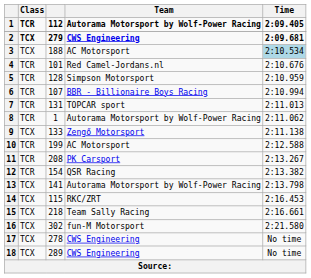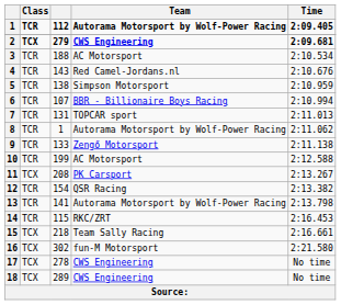 <table class="wikitable sortable" style="font-size: 85%;">
 <tr>
 <th scope="col"></th>
 <th scope="col">Class</th>
 <th scope="col"></th>
 <th scope="col">Team</th>
 <th scope="col">Time</th>
 </tr>
 <tr style="font-weight:bold">
 <th>1</th>
 <td>TCR</td>
 <td align="center">112</td>
 <td> Autorama Motorsport by Wolf-Power Racing</td>
 <td align="center">2:09.405</td>
 </tr>
 <tr>
 </tr>
 <tr style="font-weight:bold">
 <th>2</th>
 <td>TCX</td>
 <td align="center">279</td>
 <td> <a href='#'>CWS Engineering</a></td>
 <td align="center">2:09.681</td>
 </tr>
 <tr>
 <th>3</th>
-<td>TCX</td>
+<td>TCR</td>
 <td align="center">188</td>
 <td> AC Motorsport</td>
-<td align="center" style="background: lightblue;">2:10.534</td>
+<td align="center">2:10.534</td>
 </tr>
 <tr>
 <th>4</th>
 <td>TCR</td>
-<td align="center">101</td>
+<td align="center">143</td>
 <td> Red Camel-Jordans.nl</td>
 <td align="center">2:10.676</td>
 </tr>
 <tr>
 <th>5</th>
 <td>TCR</td>
-<td align="center">128</td>
+<td align="center">138</td>
 <td> Simpson Motorsport</td>
 <td align="center">2:10.959</td>
 </tr>
 <tr>
 <th>6</th>
 <td>TCR</td>
 <td align="center">107</td>
 <td> <a href='#'>BBR - Billionaire Boys Racing</a></td>
 <td align="center">2:10.994</td>
 </tr>
 <tr>
 <th>7</th>
 <td>TCR</td>
 <td align="center">131</td>
 <td> TOPCAR sport</td>
 <td align="center">2:11.013</td>
 </tr>
 <tr>
 <th>8</th>
 <td>TCR</td>
 <td align="center">1</td>
 <td> Autorama Motorsport by Wolf-Power Racing</td>
 <td align="center">2:11.062</td>
 </tr>
 <tr>
 <th>9</th>
-<td>TCX</td>
+<td>TCR</td>
 <td align="center">133</td>
 <td> <a href='#'>Zengő Motorsport</a></td>
 <td align="center">2:11.138</td>
 </tr>
 <tr>
 <th>10</th>
 <td>TCR</td>
 <td align="center">199</td>
 <td> AC Motorsport</td>
 <td align="center">2:12.588</td>
 </tr>
 <tr>
 <th>11</th>
-<td>TCR</td>
+<td>TCX</td>
 <td align="center">208</td>
 <td> <a href='#'>PK Carsport</a></td>
 <td align="center">2:13.267</td>
 </tr>
 <tr>
 <th>12</th>
 <td>TCR</td>
 <td align="center">154</td>
 <td> QSR Racing</td>
 <td align="center">2:13.382</td>
 </tr>
 <tr>
 <th>13</th>
-<td>TCX</td>
+<td>TCR</td>
 <td align="center">141</td>
 <td> Autorama Motorsport by Wolf-Power Racing</td>
 <td align="center">2:13.798</td>
 </tr>
 <tr>
 <th>14</th>
-<td>TCX</td>
+<td>TCR</td>
 <td align="center">115</td>
 <td> RKC/ZRT</td>
 <td align="center">2:16.453</td>
 </tr>
 <tr>
 <th>15</th>
 <td>TCX</td>
 <td align="center">218</td>
 <td> Team Sally Racing</td>
 <td align="center">2:16.661</td>
 </tr>
 <tr>
 <th>16</th>
 <td>TCX</td>
 <td align="center">302</td>
 <td> fun-M Motorsport</td>
 <td align="center">2:21.580</td>
 </tr>
 <tr>
 <th>17</th>
 <td>TCX</td>
 <td align="center">278</td>
 <td> <a href='#'>CWS Engineering</a></td>
 <td align="center">No time</td>
 </tr>
 <tr>
 <th>18</th>
 <td>TCX</td>
 <td align="center">289</td>
 <td> <a href='#'>CWS Engineering</a></td>
 <td align="center">No time</td>
 </tr>
 <tr>
 <th colspan=5>Source:</th>
 </tr>
 </table>
